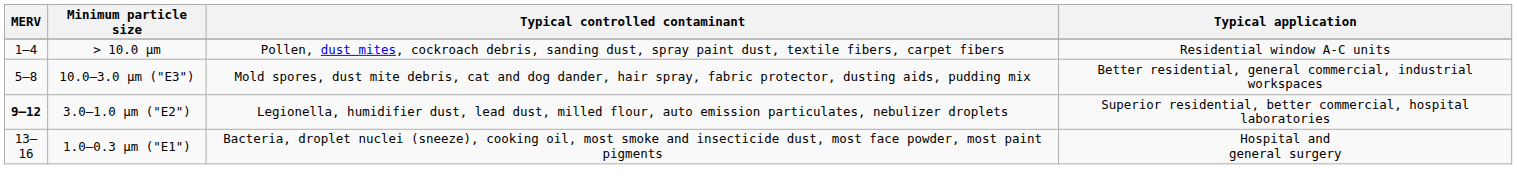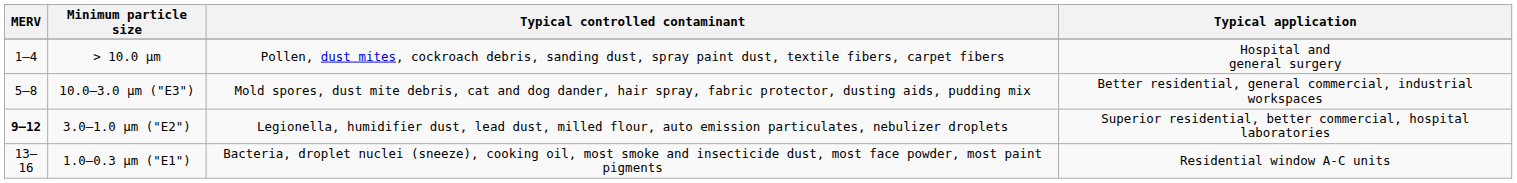 <table class="wikitable" border="1">
 <tr>
 <th>MERV</th>
 <th>Minimum particle size</th>
 <th>Typical controlled contaminant </th>
 <th>Typical application </th>
 </tr>
 <tr>
 </tr>
 <tr align="center">
 <td>1–4</td>
 <td>> 10.0 μm</td>
 <td>Pollen, <a href='#'>dust mites</a>, cockroach debris, sanding dust, spray paint dust, textile fibers, carpet fibers</td>
-<td>Residential window A-C units</td>
+<td>Hospital and<br>general surgery</td>
 </tr>
 <tr align="center">
 <td>5–8</td>
 <td>10.0–3.0 μm ("E3")</td>
 <td>Mold spores, dust mite debris, cat and dog dander, hair spray, fabric protector, dusting aids, pudding mix</td>
 <td>Better residential, general commercial, industrial workspaces</td>
 </tr>
 <tr align="center">
 <td><strong>9–12</strong></td>
 <td>3.0–1.0 μm ("E2")</td>
 <td>Legionella, humidifier dust, lead dust, milled flour, auto emission particulates, nebulizer droplets</td>
 <td>Superior residential, better commercial, hospital laboratories</td>
 </tr>
 <tr align="center">
 <td>13–16</td>
 <td>1.0–0.3 μm ("E1")</td>
 <td>Bacteria, droplet nuclei (sneeze), cooking oil, most smoke and insecticide dust, most face powder, most paint pigments</td>
-<td>Hospital and<br>general surgery</td>
+<td>Residential window A-C units</td>
 </tr>
 </table>
